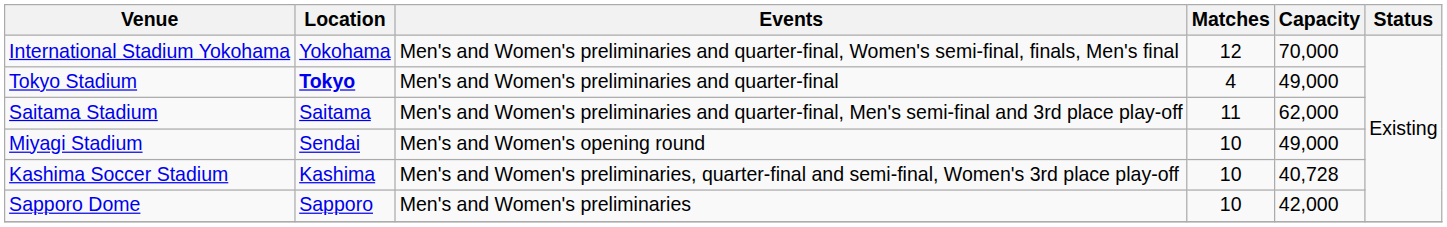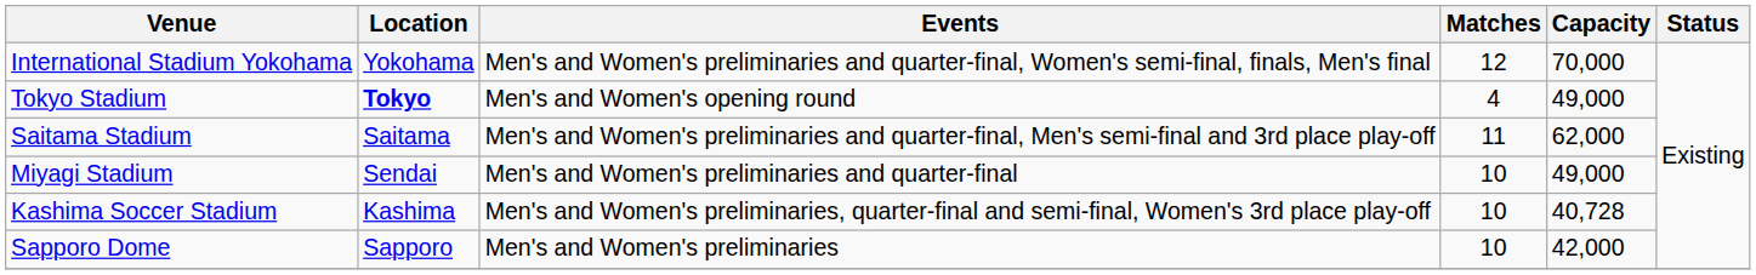 <table class="wikitable sortable">
 <tr>
 <th scope="col">Venue</th>
 <th scope="col">Location</th>
 <th scope="col">Events</th>
 <th scope="col">Matches</th>
 <th scope="col">Capacity</th>
 <th scope="col">Status</th>
 </tr>
 <tr>
 <td><a href='#'>International Stadium Yokohama</a></td>
 <td><a href='#'>Yokohama</a></td>
 <td>Men's and Women's preliminaries and quarter-final, Women's semi-final, finals, Men's final </td>
 <td align="center">12</td>
 <td>70,000</td>
 <td rowspan="6">Existing</td>
 </tr>
 <tr>
 <td><a href='#'>Tokyo Stadium</a></td>
 <td><strong><a href='#'>Tokyo</a></strong></td>
-<td>Men's and Women's preliminaries and quarter-final</td>
+<td>Men's and Women's opening round</td>
 <td align="center">4</td>
 <td>49,000</td>
 </tr>
 <tr>
 <td><a href='#'>Saitama Stadium</a></td>
 <td><a href='#'>Saitama</a></td>
 <td>Men's and Women's preliminaries and quarter-final, Men's semi-final and 3rd place play-off</td>
 <td align="center">11</td>
 <td>62,000</td>
 </tr>
 <tr>
 <td><a href='#'>Miyagi Stadium</a></td>
 <td><a href='#'>Sendai</a></td>
-<td>Men's and Women's opening round</td>
+<td>Men's and Women's preliminaries and quarter-final</td>
 <td align="center">10</td>
 <td>49,000</td>
 </tr>
 <tr>
 <td><a href='#'>Kashima Soccer Stadium</a></td>
 <td><a href='#'>Kashima</a></td>
 <td>Men's and Women's preliminaries, quarter-final and semi-final, Women's 3rd place play-off</td>
 <td align="center">10</td>
 <td>40,728</td>
 </tr>
 <tr>
 <td><a href='#'>Sapporo Dome</a></td>
 <td><a href='#'>Sapporo</a></td>
 <td>Men's and Women's preliminaries</td>
 <td align="center">10</td>
 <td>42,000</td>
 </tr>
 <tr>
 </tr>
 </table>
